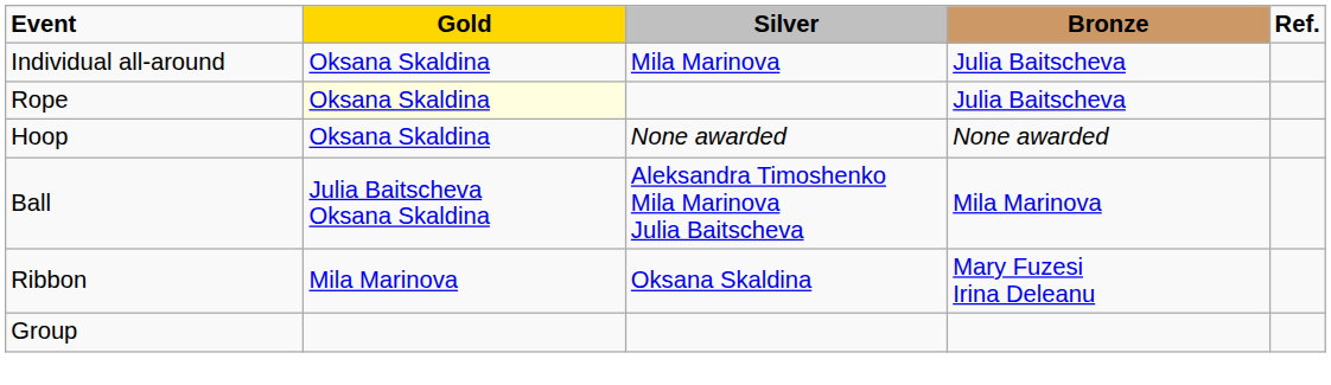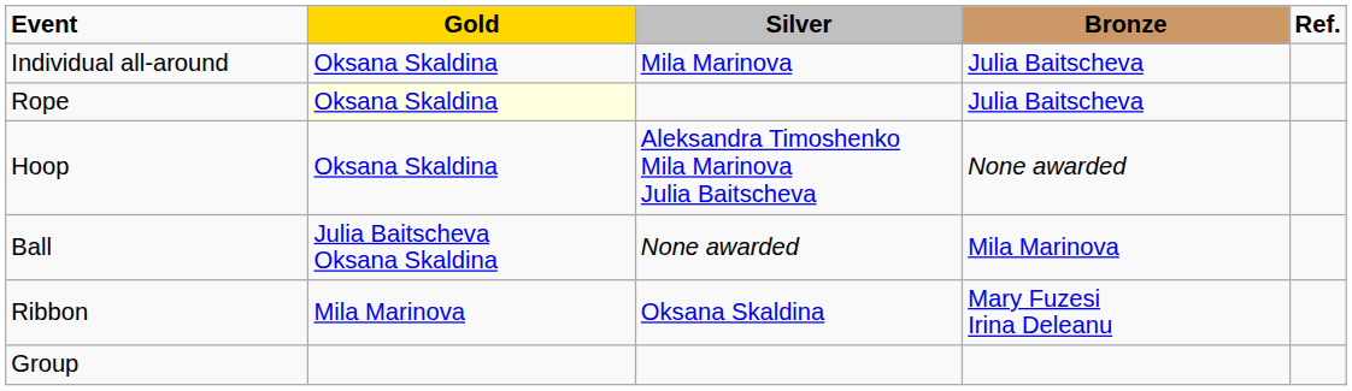 <table class="wikitable">
 <tr>
 <td style="width:12em;"><strong>Event</strong></td>
 <td style="text-align:center; background:gold; width:13em;"><strong>Gold</strong></td>
 <td style="text-align:center; background:silver; width:13em;"><strong>Silver</strong></td>
 <td style="text-align:center; background:#c96; width:13em;"><strong>Bronze</strong></td>
 <td style="width:1em;"><strong>Ref.</strong></td>
 </tr>
 <tr>
 <td>Individual all-around</td>
 <td> <a href='#'>Oksana Skaldina</a></td>
 <td> <a href='#'>Mila Marinova</a></td>
 <td> <a href='#'>Julia Baitscheva</a></td>
 <td></td>
 </tr>
 <tr>
 <td>Rope</td>
 <td style="background: lightyellow;"> <a href='#'>Oksana Skaldina</a></td>
 <td></td>
 <td> <a href='#'>Julia Baitscheva</a></td>
 <td></td>
 </tr>
 <tr>
 <td>Hoop</td>
 <td> <a href='#'>Oksana Skaldina</a></td>
-<td><em>None awarded</em></td>
+<td> <a href='#'>Aleksandra Timoshenko</a> <br>  <a href='#'>Mila Marinova</a> <br>  <a href='#'>Julia Baitscheva</a></td>
 <td><em>None awarded</em></td>
 <td></td>
 </tr>
 <tr>
 <td>Ball</td>
 <td> <a href='#'>Julia Baitscheva</a> <br>  <a href='#'>Oksana Skaldina</a></td>
-<td> <a href='#'>Aleksandra Timoshenko</a> <br>  <a href='#'>Mila Marinova</a> <br>  <a href='#'>Julia Baitscheva</a></td>
+<td><em>None awarded</em></td>
 <td> <a href='#'>Mila Marinova</a></td>
 <td></td>
 </tr>
 <tr>
 <td>Ribbon</td>
 <td> <a href='#'>Mila Marinova</a></td>
 <td> <a href='#'>Oksana Skaldina</a></td>
 <td> <a href='#'>Mary Fuzesi</a> <br>  <a href='#'>Irina Deleanu</a></td>
 <td></td>
 </tr>
 <tr>
 <td>Group</td>
 <td></td>
 <td></td>
 <td></td>
 <td></td>
 </tr>
 </table>
